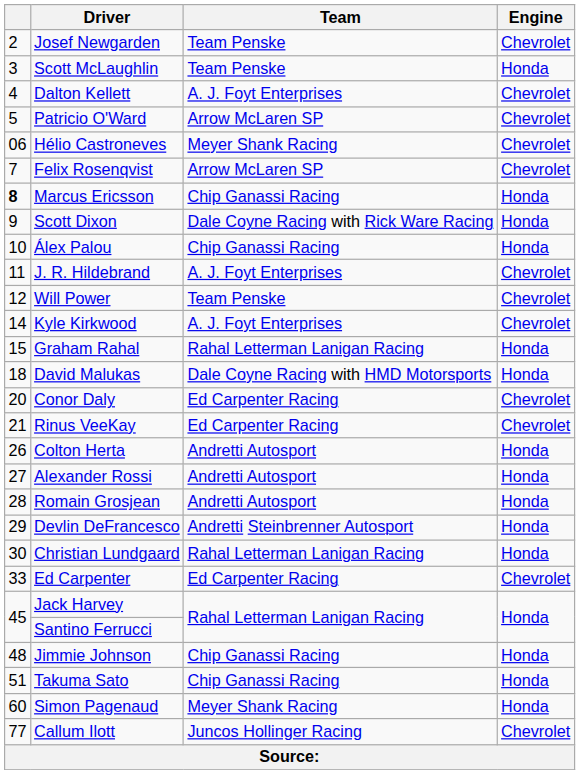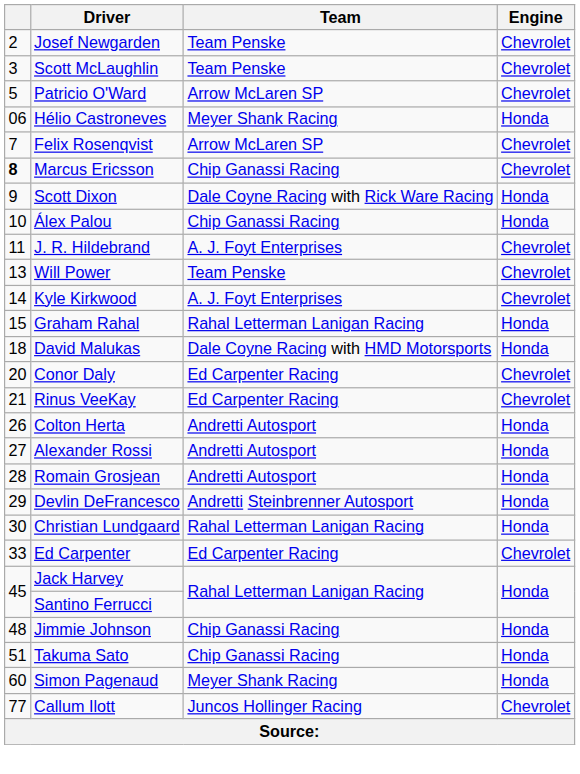 <table class="wikitable" style="font-size: 85%;">
 <tr>
 <th align=center></th>
 <th>Driver</th>
 <th>Team</th>
 <th>Engine</th>
 </tr>
 <tr>
 <td>2</td>
 <td> <a href='#'>Josef Newgarden</a> <strong></strong></td>
 <td><a href='#'>Team Penske</a></td>
 <td><a href='#'>Chevrolet</a></td>
 </tr>
 <tr>
 <td>3</td>
 <td> <a href='#'>Scott McLaughlin</a></td>
 <td><a href='#'>Team Penske</a></td>
-<td><a href='#'>Honda</a></td>
-</tr>
-<tr>
-<td>4</td>
-<td> <a href='#'>Dalton Kellett</a></td>
-<td><a href='#'>A. J. Foyt Enterprises</a></td>
 <td><a href='#'>Chevrolet</a></td>
 </tr>
 <tr>
 <td>5</td>
 <td> <a href='#'>Patricio O'Ward</a> <strong></strong></td>
 <td><a href='#'>Arrow McLaren SP</a></td>
 <td><a href='#'>Chevrolet</a></td>
 </tr>
 <tr>
 <td>06</td>
 <td> <a href='#'>Hélio Castroneves</a> <strong></strong></td>
 <td><a href='#'>Meyer Shank Racing</a></td>
-<td><a href='#'>Chevrolet</a></td>
+<td><a href='#'>Honda</a></td>
 </tr>
 <tr>
 <td>7</td>
 <td> <a href='#'>Felix Rosenqvist</a></td>
 <td><a href='#'>Arrow McLaren SP</a></td>
 <td><a href='#'>Chevrolet</a></td>
 </tr>
 <tr>
 <td><strong>8</strong></td>
 <td> <a href='#'>Marcus Ericsson</a></td>
 <td><a href='#'>Chip Ganassi Racing</a></td>
-<td><a href='#'>Honda</a></td>
+<td><a href='#'>Chevrolet</a></td>
 </tr>
 <tr>
 <td>9</td>
 <td> <a href='#'>Scott Dixon</a> <strong></strong></td>
 <td><a href='#'>Dale Coyne Racing</a> with <a href='#'>Rick Ware Racing</a></td>
 <td><a href='#'>Honda</a></td>
 </tr>
 <tr>
 <td>10</td>
 <td> <a href='#'>Álex Palou</a></td>
 <td><a href='#'>Chip Ganassi Racing</a></td>
 <td><a href='#'>Honda</a></td>
 </tr>
 <tr>
 <td>11</td>
 <td> <a href='#'>J. R. Hildebrand</a></td>
 <td><a href='#'>A. J. Foyt Enterprises</a></td>
 <td><a href='#'>Chevrolet</a></td>
 </tr>
 <tr>
-<td>12</td>
+<td>13</td>
 <td> <a href='#'>Will Power</a> <strong></strong></td>
 <td><a href='#'>Team Penske</a></td>
 <td><a href='#'>Chevrolet</a></td>
 </tr>
 <tr>
 <td>14</td>
 <td> <a href='#'>Kyle Kirkwood</a> <strong></strong></td>
 <td><a href='#'>A. J. Foyt Enterprises</a></td>
 <td><a href='#'>Chevrolet</a></td>
 </tr>
 <tr>
 <td>15</td>
 <td> <a href='#'>Graham Rahal</a> <strong></strong></td>
 <td><a href='#'>Rahal Letterman Lanigan Racing</a></td>
 <td><a href='#'>Honda</a></td>
 </tr>
 <tr>
 <td>18</td>
 <td> <a href='#'>David Malukas</a> <strong></strong></td>
 <td><a href='#'>Dale Coyne Racing</a> with <a href='#'>HMD Motorsports</a></td>
 <td><a href='#'>Honda</a></td>
 </tr>
 <tr>
 <td>20</td>
 <td> <a href='#'>Conor Daly</a></td>
 <td><a href='#'>Ed Carpenter Racing</a></td>
 <td><a href='#'>Chevrolet</a></td>
 </tr>
 <tr>
 <td>21</td>
 <td> <a href='#'>Rinus VeeKay</a></td>
 <td><a href='#'>Ed Carpenter Racing</a></td>
 <td><a href='#'>Chevrolet</a></td>
 </tr>
 <tr>
 <td>26</td>
 <td> <a href='#'>Colton Herta</a></td>
 <td><a href='#'>Andretti Autosport</a></td>
 <td><a href='#'>Honda</a></td>
 </tr>
 <tr>
 <td>27</td>
 <td> <a href='#'>Alexander Rossi</a></td>
 <td><a href='#'>Andretti Autosport</a></td>
 <td><a href='#'>Honda</a></td>
 </tr>
 <tr>
 <td>28</td>
 <td> <a href='#'>Romain Grosjean</a></td>
 <td><a href='#'>Andretti Autosport</a></td>
 <td><a href='#'>Honda</a></td>
 </tr>
 <tr>
 <td>29</td>
 <td> <a href='#'>Devlin DeFrancesco</a> <strong></strong></td>
 <td><a href='#'>Andretti</a> <a href='#'>Steinbrenner Autosport</a></td>
 <td><a href='#'>Honda</a></td>
 </tr>
 <tr>
 <td>30</td>
 <td> <a href='#'>Christian Lundgaard</a> <strong></strong></td>
 <td><a href='#'>Rahal Letterman Lanigan Racing</a></td>
 <td><a href='#'>Honda</a></td>
 </tr>
 <tr>
 <td>33</td>
 <td> <a href='#'>Ed Carpenter</a> <strong></strong></td>
 <td><a href='#'>Ed Carpenter Racing</a></td>
 <td><a href='#'>Chevrolet</a></td>
 </tr>
 <tr>
 <td rowspan="2">45</td>
 <td> <a href='#'>Jack Harvey</a></td>
 <td rowspan="2"><a href='#'>Rahal Letterman Lanigan Racing</a></td>
 <td rowspan="2"><a href='#'>Honda</a></td>
 </tr>
 <tr>
 <td> <a href='#'>Santino Ferrucci</a></td>
 </tr>
 <tr>
 <td>48</td>
 <td> <a href='#'>Jimmie Johnson</a></td>
 <td><a href='#'>Chip Ganassi Racing</a></td>
 <td><a href='#'>Honda</a></td>
 </tr>
 <tr>
 <td>51</td>
 <td> <a href='#'>Takuma Sato</a></td>
 <td><a href='#'>Chip Ganassi Racing</a></td>
 <td><a href='#'>Honda</a></td>
 </tr>
 <tr>
 <td>60</td>
 <td> <a href='#'>Simon Pagenaud</a></td>
 <td><a href='#'>Meyer Shank Racing</a></td>
 <td><a href='#'>Honda</a></td>
 </tr>
 <tr>
 <td>77</td>
 <td> <a href='#'>Callum Ilott</a> </td>
 <td><a href='#'>Juncos Hollinger Racing</a></td>
 <td><a href='#'>Chevrolet</a></td>
 </tr>
 <tr>
 <th colspan=4>Source:</th>
 </tr>
 </table>
